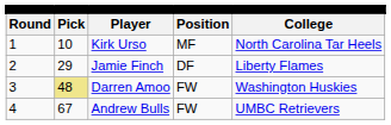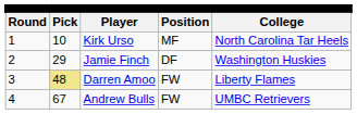 <table class="wikitable sortable" style="text-align:center; font-size:90%; text-align:left;">
 <tr style="border-spacing: 2px; border: 2px solid black;">
 <td colspan="7" bgcolor="#000000" color="#000000" border="#FED000" align="center"><strong></strong></td>
 </tr>
 <tr>
 <th><strong>Round</strong></th>
 <th><strong>Pick</strong></th>
 <th><strong>Player</strong></th>
 <th><strong>Position</strong></th>
 <th><strong>College</strong></th>
 </tr>
 <tr>
 <td>1</td>
 <td>10</td>
 <td> <a href='#'>Kirk Urso</a></td>
 <td>MF</td>
 <td><a href='#'>North Carolina Tar Heels</a></td>
 </tr>
 <tr>
 <td>2</td>
 <td>29</td>
 <td> <a href='#'>Jamie Finch</a></td>
 <td>DF</td>
-<td><a href='#'>Liberty Flames</a></td>
+<td><a href='#'>Washington Huskies</a></td>
 </tr>
 <tr>
 <td>3</td>
 <td style="background: khaki;">48</td>
 <td> <a href='#'>Darren Amoo</a></td>
 <td>FW</td>
-<td><a href='#'>Washington Huskies</a></td>
+<td><a href='#'>Liberty Flames</a></td>
 </tr>
 <tr>
 <td>4</td>
 <td>67</td>
 <td> <a href='#'>Andrew Bulls</a></td>
 <td>FW</td>
 <td><a href='#'>UMBC Retrievers</a></td>
 </tr>
 </table>
